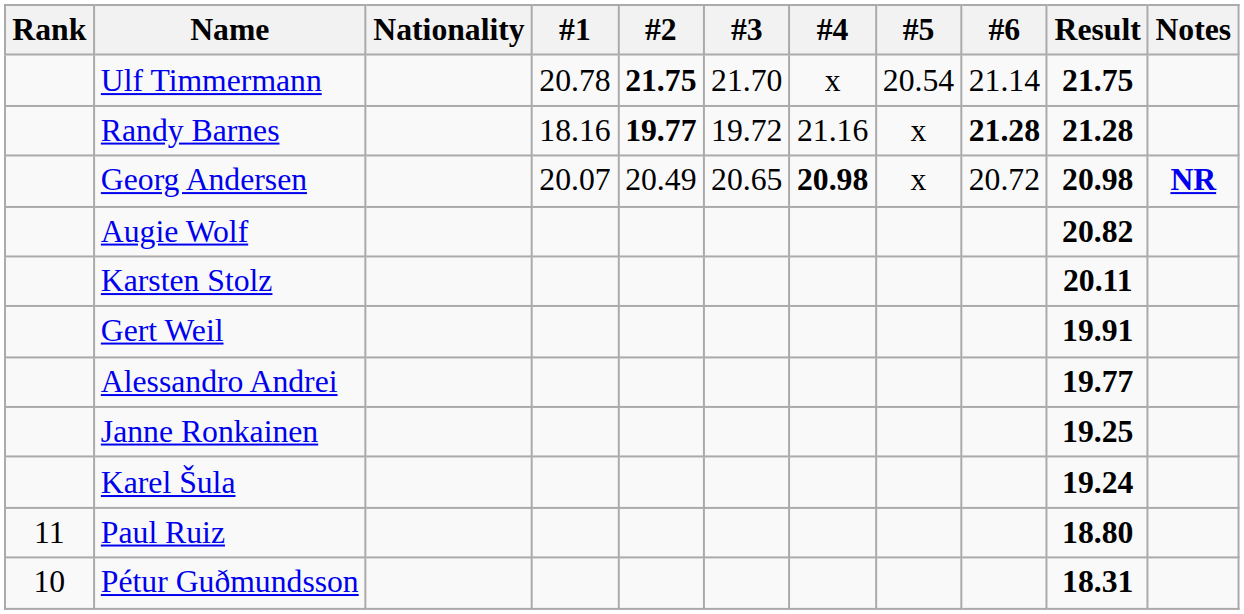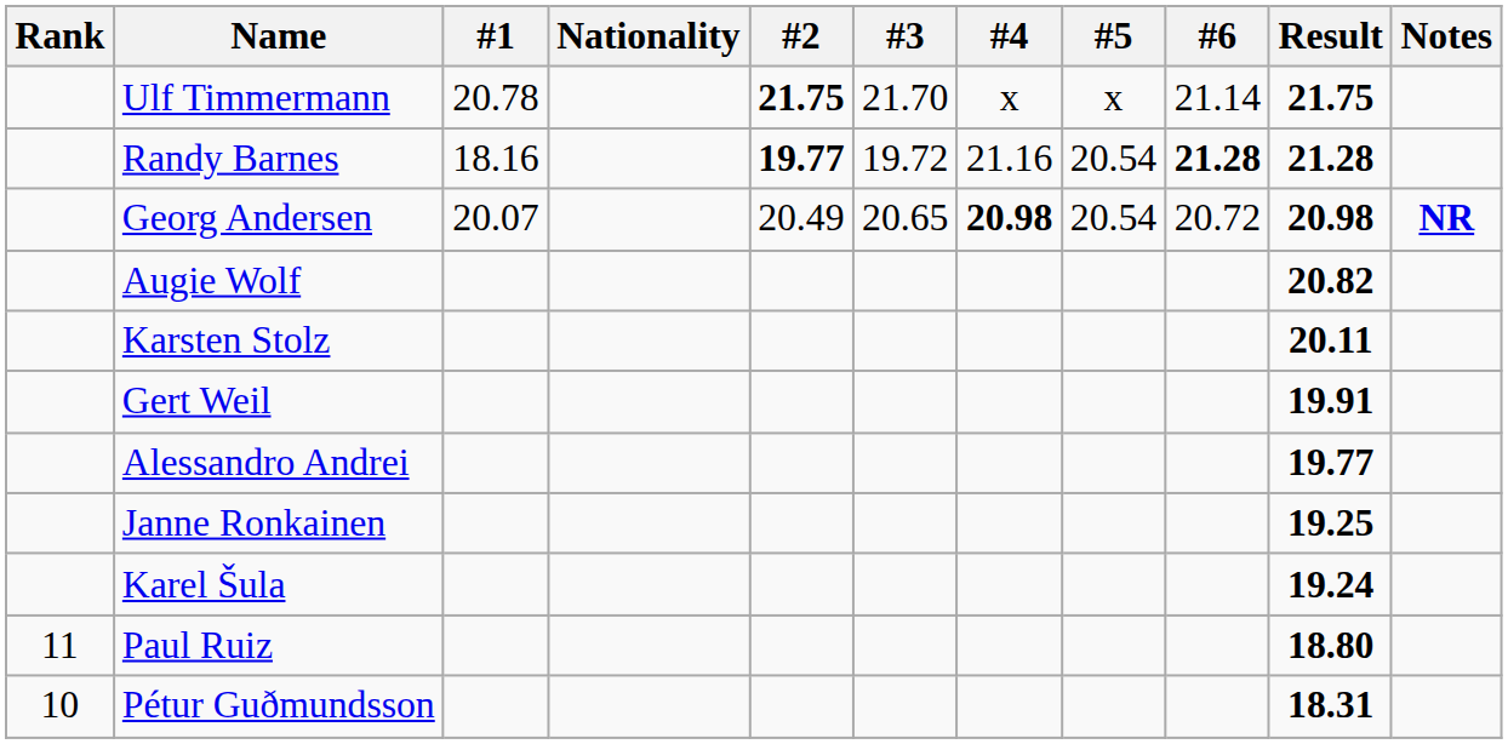 <table class="wikitable sortable" style="text-align:center">
 <tr>
 <th>Rank</th>
 <th>Name</th>
+<th>#1</th>
 <th>Nationality</th>
-<th>#1</th>
 <th>#2</th>
 <th>#3</th>
 <th>#4</th>
 <th>#5</th>
 <th>#6</th>
 <th>Result</th>
 <th>Notes</th>
 </tr>
 <tr>
 <td></td>
 <td align="left"><a href='#'>Ulf Timmermann</a></td>
+<td>20.78</td>
 <td align=left></td>
-<td>20.78</td>
 <td><strong>21.75</strong></td>
 <td>21.70</td>
 <td>x</td>
-<td>20.54</td>
+<td>x</td>
 <td>21.14</td>
 <td><strong>21.75</strong></td>
 <td></td>
 </tr>
 <tr>
 <td></td>
 <td align="left"><a href='#'>Randy Barnes</a></td>
+<td>18.16</td>
 <td align=left></td>
-<td>18.16</td>
 <td><strong>19.77</strong></td>
 <td>19.72</td>
 <td>21.16</td>
-<td>x</td>
+<td>20.54</td>
 <td><strong>21.28</strong></td>
 <td><strong>21.28</strong></td>
 <td></td>
 </tr>
 <tr>
 <td></td>
 <td align="left"><a href='#'>Georg Andersen</a></td>
+<td>20.07</td>
 <td align=left></td>
-<td>20.07</td>
 <td>20.49</td>
 <td>20.65</td>
 <td><strong>20.98</strong></td>
-<td>x</td>
+<td>20.54</td>
 <td>20.72</td>
 <td><strong>20.98</strong></td>
 <td><strong><a href='#'>NR</a></strong></td>
 </tr>
 <tr>
 <td></td>
 <td align="left"><a href='#'>Augie Wolf</a></td>
+<td></td>
 <td align=left></td>
-<td></td>
 <td></td>
 <td></td>
 <td></td>
 <td></td>
 <td></td>
 <td><strong>20.82</strong></td>
 <td></td>
 </tr>
 <tr>
 <td></td>
 <td align="left"><a href='#'>Karsten Stolz</a></td>
+<td></td>
 <td align=left></td>
-<td></td>
 <td></td>
 <td></td>
 <td></td>
 <td></td>
 <td></td>
 <td><strong>20.11</strong></td>
 <td></td>
 </tr>
 <tr>
 <td></td>
 <td align="left"><a href='#'>Gert Weil</a></td>
+<td></td>
 <td align=left></td>
-<td></td>
 <td></td>
 <td></td>
 <td></td>
 <td></td>
 <td></td>
 <td><strong>19.91</strong></td>
 <td></td>
 </tr>
 <tr>
 <td></td>
 <td align="left"><a href='#'>Alessandro Andrei</a></td>
+<td></td>
 <td align=left></td>
-<td></td>
 <td></td>
 <td></td>
 <td></td>
 <td></td>
 <td></td>
 <td><strong>19.77</strong></td>
 <td></td>
 </tr>
 <tr>
 <td></td>
 <td align="left"><a href='#'>Janne Ronkainen</a></td>
+<td></td>
 <td align=left></td>
-<td></td>
 <td></td>
 <td></td>
 <td></td>
 <td></td>
 <td></td>
 <td><strong>19.25</strong></td>
 <td></td>
 </tr>
 <tr>
 <td></td>
 <td align="left"><a href='#'>Karel Šula</a></td>
+<td></td>
 <td align=left></td>
-<td></td>
 <td></td>
 <td></td>
 <td></td>
 <td></td>
 <td></td>
 <td><strong>19.24</strong></td>
 <td></td>
 </tr>
 <tr>
 <td>11</td>
 <td align="left"><a href='#'>Paul Ruiz</a></td>
+<td></td>
 <td align=left></td>
-<td></td>
 <td></td>
 <td></td>
 <td></td>
 <td></td>
 <td></td>
 <td><strong>18.80</strong></td>
 <td></td>
 </tr>
 <tr>
 <td>10</td>
 <td align="left"><a href='#'>Pétur Guðmundsson</a></td>
+<td></td>
 <td align=left></td>
-<td></td>
 <td></td>
 <td></td>
 <td></td>
 <td></td>
 <td></td>
 <td><strong>18.31</strong></td>
 <td></td>
 </tr>
 </table>
